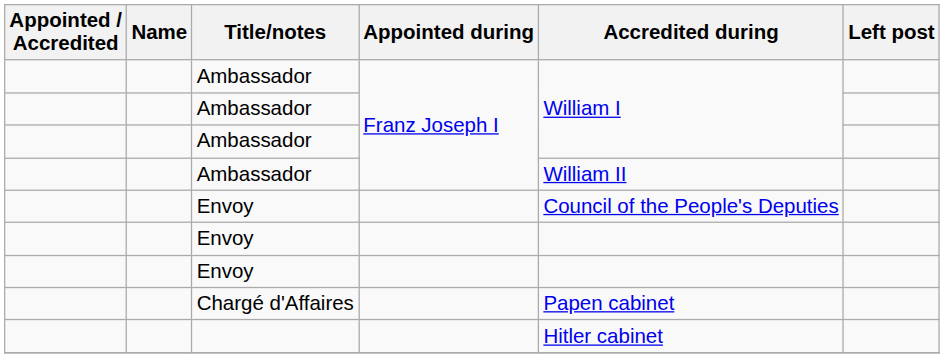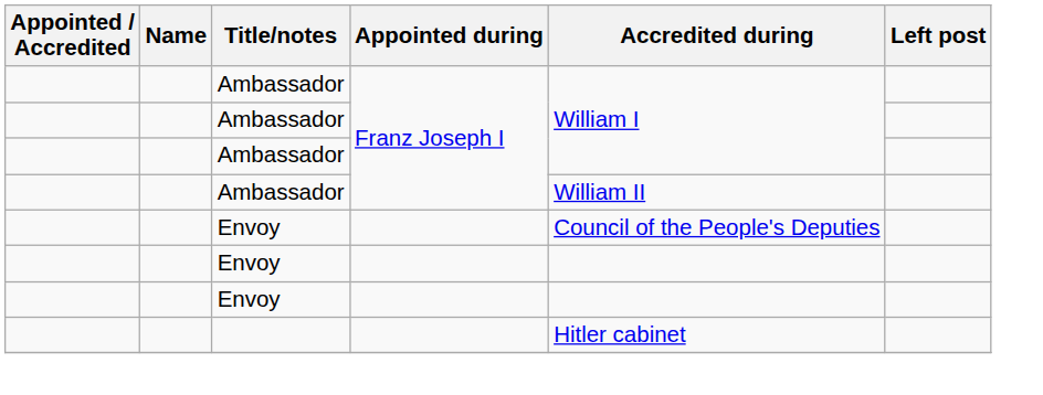 <table class="wikitable sortable">
 <tr class="hintergrundfarbe6">
 <th>Appointed /<br> Accredited</th>
 <th>Name</th>
 <th class="unsortable">Title/notes</th>
 <th>Appointed during</th>
 <th>Accredited during</th>
 <th>Left post</th>
 </tr>
 <tr>
 <td></td>
 <td></td>
 <td>Ambassador</td>
 <td rowspan="4" data-sort-value="Franz Joseph 1"><a href='#'>Franz Joseph I</a></td>
 <td rowspan="3" data-sort-value="Wilhelm 1"><a href='#'>William I</a></td>
 <td></td>
 </tr>
 <tr>
 <td></td>
 <td></td>
 <td>Ambassador</td>
 <td></td>
 </tr>
 <tr>
 <td></td>
 <td></td>
 <td>Ambassador</td>
 <td></td>
 </tr>
 <tr>
 <td></td>
 <td></td>
 <td>Ambassador</td>
 <td data-sort-value="Wilhelm 2"><a href='#'>William II</a></td>
 <td></td>
 </tr>
 <tr>
 <td></td>
 <td></td>
 <td>Envoy</td>
 <td></td>
 <td><a href='#'>Council of the People's Deputies</a></td>
 <td></td>
 </tr>
 <tr>
 <td></td>
 <td></td>
 <td>Envoy</td>
 <td></td>
 <td></td>
 <td></td>
 </tr>
 <tr>
 <td></td>
 <td></td>
 <td>Envoy</td>
 <td></td>
 <td></td>
 <td></td>
 </tr>
 <tr>
 <td></td>
 <td></td>
-<td>Chargé d'Affaires</td>
-<td></td>
-<td data-sort-value="Papen"><a href='#'>Papen cabinet</a></td>
-<td></td>
-</tr>
-<tr>
-<td></td>
-<td></td>
 <td></td>
 <td></td>
 <td data-sort-value="Hitler"><a href='#'>Hitler cabinet</a></td>
 <td></td>
 </tr>
 <tr>
 </tr>
 </table>
